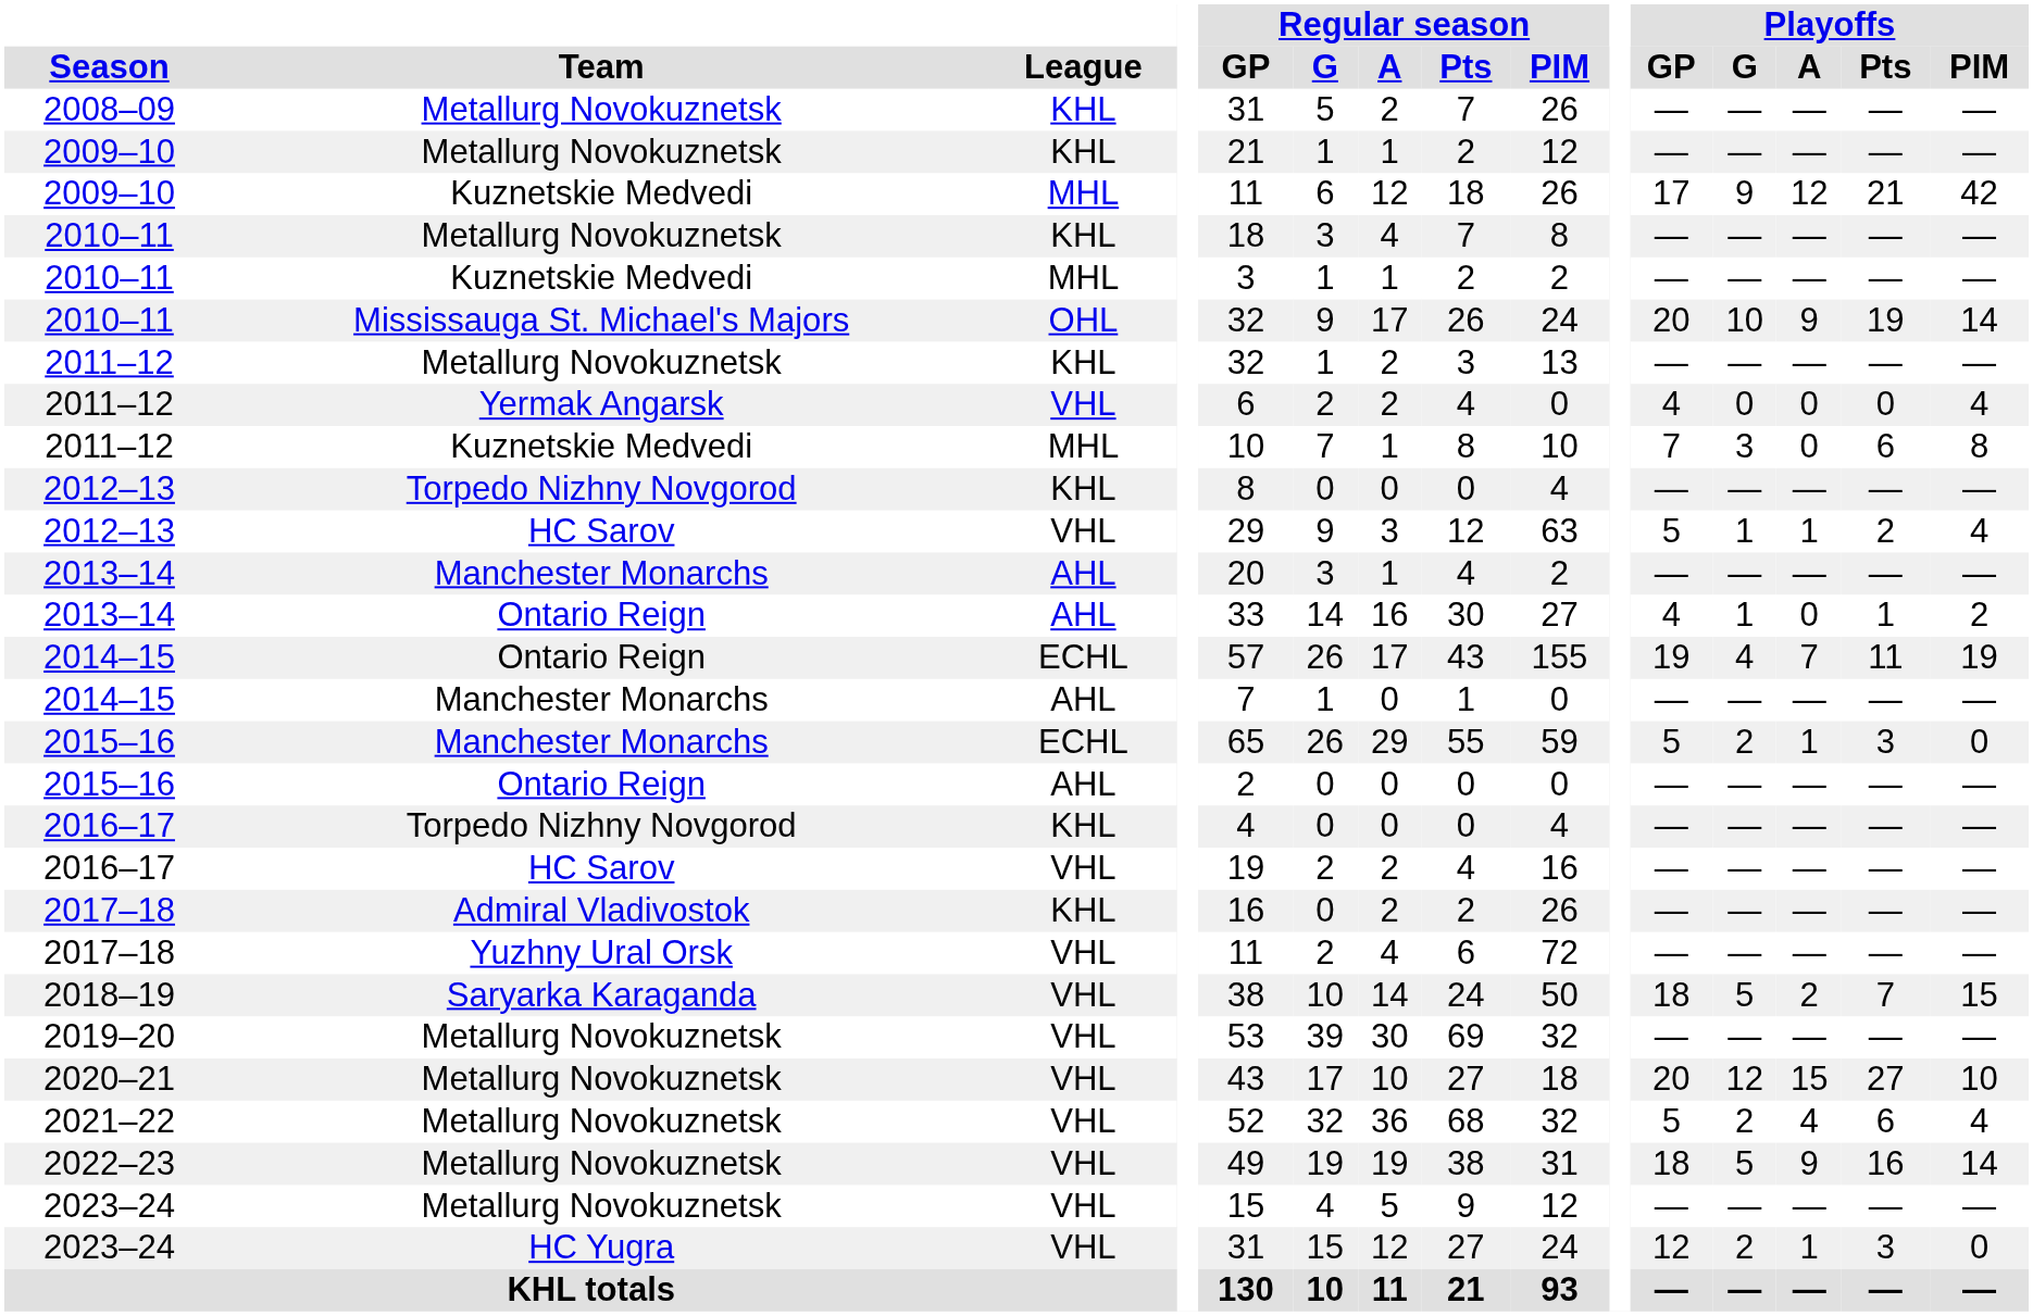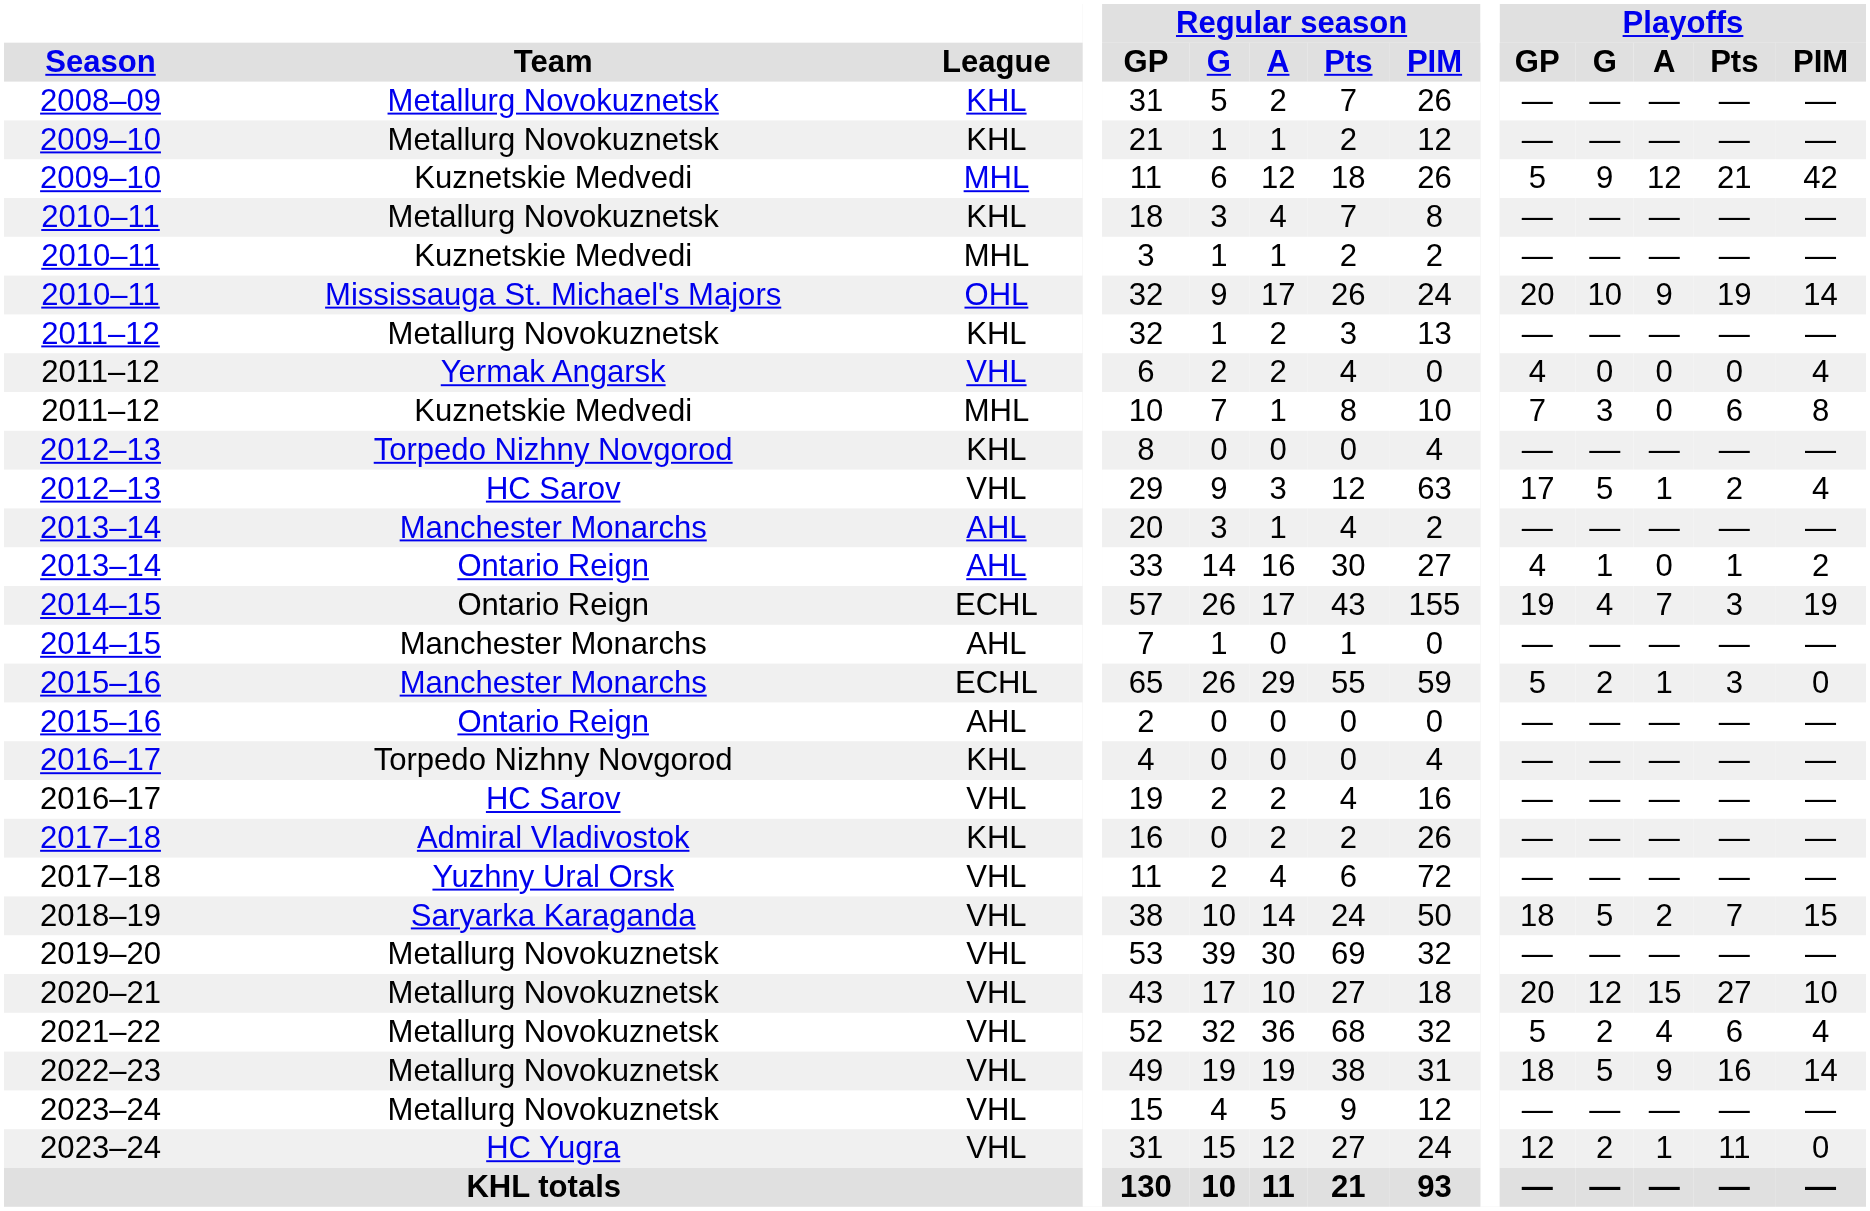 <table border="0" cellpadding="1" cellspacing="0" style="text-align:center; width:60em">
 <tr bgcolor="#e0e0e0">
 <th colspan="3" bgcolor="#ffffff"> </th>
 <th rowspan="100" bgcolor="#ffffff"> </th>
 <th colspan="5"><a href='#'>Regular season</a></th>
 <th rowspan="100" bgcolor="#ffffff"> </th>
 <th colspan="5"><a href='#'>Playoffs</a></th>
 </tr>
 <tr bgcolor="#e0e0e0">
 <th><a href='#'>Season</a></th>
 <th>Team</th>
 <th>League</th>
 <th>GP</th>
 <th><a href='#'>G</a></th>
 <th><a href='#'>A</a></th>
 <th><a href='#'>Pts</a></th>
 <th><a href='#'>PIM</a></th>
 <th>GP</th>
 <th>G</th>
 <th>A</th>
 <th>Pts</th>
 <th>PIM</th>
 </tr>
 <tr ALIGN="center">
 <td><a href='#'>2008–09</a></td>
 <td><a href='#'>Metallurg Novokuznetsk</a></td>
 <td><a href='#'>KHL</a></td>
 <td>31</td>
 <td>5</td>
 <td>2</td>
 <td>7</td>
 <td>26</td>
 <td>—</td>
 <td>—</td>
 <td>—</td>
 <td>—</td>
 <td>—</td>
 </tr>
 <tr ALIGN="center" bgcolor="#f0f0f0">
 <td><a href='#'>2009–10</a></td>
 <td>Metallurg Novokuznetsk</td>
 <td>KHL</td>
 <td>21</td>
 <td>1</td>
 <td>1</td>
 <td>2</td>
 <td>12</td>
 <td>—</td>
 <td>—</td>
 <td>—</td>
 <td>—</td>
 <td>—</td>
 </tr>
 <tr ALIGN="center">
 <td><a href='#'>2009–10</a></td>
 <td>Kuznetskie Medvedi</td>
 <td><a href='#'>MHL</a></td>
 <td>11</td>
 <td>6</td>
 <td>12</td>
 <td>18</td>
 <td>26</td>
-<td>17</td>
+<td>5</td>
 <td>9</td>
 <td>12</td>
 <td>21</td>
 <td>42</td>
 </tr>
 <tr ALIGN="center" bgcolor="#f0f0f0">
 <td><a href='#'>2010–11</a></td>
 <td>Metallurg Novokuznetsk</td>
 <td>KHL</td>
 <td>18</td>
 <td>3</td>
 <td>4</td>
 <td>7</td>
 <td>8</td>
 <td>—</td>
 <td>—</td>
 <td>—</td>
 <td>—</td>
 <td>—</td>
 </tr>
 <tr ALIGN="center">
 <td><a href='#'>2010–11</a></td>
 <td>Kuznetskie Medvedi</td>
 <td>MHL</td>
 <td>3</td>
 <td>1</td>
 <td>1</td>
 <td>2</td>
 <td>2</td>
 <td>—</td>
 <td>—</td>
 <td>—</td>
 <td>—</td>
 <td>—</td>
 </tr>
 <tr ALIGN="center" bgcolor="#f0f0f0">
 <td><a href='#'>2010–11</a></td>
 <td><a href='#'>Mississauga St. Michael's Majors</a></td>
 <td><a href='#'>OHL</a></td>
 <td>32</td>
 <td>9</td>
 <td>17</td>
 <td>26</td>
 <td>24</td>
 <td>20</td>
 <td>10</td>
 <td>9</td>
 <td>19</td>
 <td>14</td>
 </tr>
 <tr ALIGN="center">
 <td><a href='#'>2011–12</a></td>
 <td>Metallurg Novokuznetsk</td>
 <td>KHL</td>
 <td>32</td>
 <td>1</td>
 <td>2</td>
 <td>3</td>
 <td>13</td>
 <td>—</td>
 <td>—</td>
 <td>—</td>
 <td>—</td>
 <td>—</td>
 </tr>
 <tr ALIGN="center" bgcolor="#f0f0f0">
 <td>2011–12</td>
 <td><a href='#'>Yermak Angarsk</a></td>
 <td><a href='#'>VHL</a></td>
 <td>6</td>
 <td>2</td>
 <td>2</td>
 <td>4</td>
 <td>0</td>
 <td>4</td>
 <td>0</td>
 <td>0</td>
 <td>0</td>
 <td>4</td>
 </tr>
 <tr ALIGN="center">
 <td>2011–12</td>
 <td>Kuznetskie Medvedi</td>
 <td>MHL</td>
 <td>10</td>
 <td>7</td>
 <td>1</td>
 <td>8</td>
 <td>10</td>
 <td>7</td>
 <td>3</td>
 <td>0</td>
 <td>6</td>
 <td>8</td>
 </tr>
 <tr ALIGN="center" bgcolor="#f0f0f0">
 <td><a href='#'>2012–13</a></td>
 <td><a href='#'>Torpedo Nizhny Novgorod</a></td>
 <td>KHL</td>
 <td>8</td>
 <td>0</td>
 <td>0</td>
 <td>0</td>
 <td>4</td>
 <td>—</td>
 <td>—</td>
 <td>—</td>
 <td>—</td>
 <td>—</td>
 </tr>
 <tr ALIGN="center">
 <td><a href='#'>2012–13</a></td>
 <td><a href='#'>HC Sarov</a></td>
 <td>VHL</td>
 <td>29</td>
 <td>9</td>
 <td>3</td>
 <td>12</td>
 <td>63</td>
+<td>17</td>
 <td>5</td>
-<td>1</td>
 <td>1</td>
 <td>2</td>
 <td>4</td>
 </tr>
 <tr ALIGN="center" bgcolor="#f0f0f0">
 <td><a href='#'>2013–14</a></td>
 <td><a href='#'>Manchester Monarchs</a></td>
 <td><a href='#'>AHL</a></td>
 <td>20</td>
 <td>3</td>
 <td>1</td>
 <td>4</td>
 <td>2</td>
 <td>—</td>
 <td>—</td>
 <td>—</td>
 <td>—</td>
 <td>—</td>
 </tr>
 <tr ALIGN="center">
 <td><a href='#'>2013–14</a></td>
 <td><a href='#'>Ontario Reign</a></td>
 <td><a href='#'>AHL</a></td>
 <td>33</td>
 <td>14</td>
 <td>16</td>
 <td>30</td>
 <td>27</td>
 <td>4</td>
 <td>1</td>
 <td>0</td>
 <td>1</td>
 <td>2</td>
 </tr>
 <tr ALIGN="center" bgcolor="#f0f0f0">
 <td><a href='#'>2014–15</a></td>
 <td>Ontario Reign</td>
 <td>ECHL</td>
 <td>57</td>
 <td>26</td>
 <td>17</td>
 <td>43</td>
 <td>155</td>
 <td>19</td>
 <td>4</td>
 <td>7</td>
-<td>11</td>
+<td>3</td>
 <td>19</td>
 </tr>
 <tr ALIGN="center">
 <td><a href='#'>2014–15</a></td>
 <td>Manchester Monarchs</td>
 <td>AHL</td>
 <td>7</td>
 <td>1</td>
 <td>0</td>
 <td>1</td>
 <td>0</td>
 <td>—</td>
 <td>—</td>
 <td>—</td>
 <td>—</td>
 <td>—</td>
 </tr>
 <tr ALIGN="center" bgcolor="#f0f0f0">
 <td><a href='#'>2015–16</a></td>
 <td><a href='#'>Manchester Monarchs</a></td>
 <td>ECHL</td>
 <td>65</td>
 <td>26</td>
 <td>29</td>
 <td>55</td>
 <td>59</td>
 <td>5</td>
 <td>2</td>
 <td>1</td>
 <td>3</td>
 <td>0</td>
 </tr>
 <tr ALIGN="center">
 <td><a href='#'>2015–16</a></td>
 <td><a href='#'>Ontario Reign</a></td>
 <td>AHL</td>
 <td>2</td>
 <td>0</td>
 <td>0</td>
 <td>0</td>
 <td>0</td>
 <td>—</td>
 <td>—</td>
 <td>—</td>
 <td>—</td>
 <td>—</td>
 </tr>
 <tr bgcolor="#f0f0f0">
 <td><a href='#'>2016–17</a></td>
 <td>Torpedo Nizhny Novgorod</td>
 <td>KHL</td>
 <td>4</td>
 <td>0</td>
 <td>0</td>
 <td>0</td>
 <td>4</td>
 <td>—</td>
 <td>—</td>
 <td>—</td>
 <td>—</td>
 <td>—</td>
 </tr>
 <tr ALIGN="center">
 <td>2016–17</td>
 <td><a href='#'>HC Sarov</a></td>
 <td>VHL</td>
 <td>19</td>
 <td>2</td>
 <td>2</td>
 <td>4</td>
 <td>16</td>
 <td>—</td>
 <td>—</td>
 <td>—</td>
 <td>—</td>
 <td>—</td>
 </tr>
 <tr bgcolor="#f0f0f0">
 <td><a href='#'>2017–18</a></td>
 <td><a href='#'>Admiral Vladivostok</a></td>
 <td>KHL</td>
 <td>16</td>
 <td>0</td>
 <td>2</td>
 <td>2</td>
 <td>26</td>
 <td>—</td>
 <td>—</td>
 <td>—</td>
 <td>—</td>
 <td>—</td>
 </tr>
 <tr ALIGN="center">
 <td>2017–18</td>
 <td><a href='#'>Yuzhny Ural Orsk</a></td>
 <td>VHL</td>
 <td>11</td>
 <td>2</td>
 <td>4</td>
 <td>6</td>
 <td>72</td>
 <td>—</td>
 <td>—</td>
 <td>—</td>
 <td>—</td>
 <td>—</td>
 </tr>
 <tr ALIGN="center" bgcolor="#f0f0f0">
 <td>2018–19</td>
 <td><a href='#'>Saryarka Karaganda</a></td>
 <td>VHL</td>
 <td>38</td>
 <td>10</td>
 <td>14</td>
 <td>24</td>
 <td>50</td>
 <td>18</td>
 <td>5</td>
 <td>2</td>
 <td>7</td>
 <td>15</td>
 </tr>
 <tr ALIGN="center">
 <td>2019–20</td>
 <td>Metallurg Novokuznetsk</td>
 <td>VHL</td>
 <td>53</td>
 <td>39</td>
 <td>30</td>
 <td>69</td>
 <td>32</td>
 <td>—</td>
 <td>—</td>
 <td>—</td>
 <td>—</td>
 <td>—</td>
 </tr>
 <tr ALIGN="center" bgcolor="#f0f0f0">
 <td>2020–21</td>
 <td>Metallurg Novokuznetsk</td>
 <td>VHL</td>
 <td>43</td>
 <td>17</td>
 <td>10</td>
 <td>27</td>
 <td>18</td>
 <td>20</td>
 <td>12</td>
 <td>15</td>
 <td>27</td>
 <td>10</td>
 </tr>
 <tr ALIGN="center">
 <td>2021–22</td>
 <td>Metallurg Novokuznetsk</td>
 <td>VHL</td>
 <td>52</td>
 <td>32</td>
 <td>36</td>
 <td>68</td>
 <td>32</td>
 <td>5</td>
 <td>2</td>
 <td>4</td>
 <td>6</td>
 <td>4</td>
 </tr>
 <tr ALIGN="center" bgcolor="#f0f0f0">
 <td>2022–23</td>
 <td>Metallurg Novokuznetsk</td>
 <td>VHL</td>
 <td>49</td>
 <td>19</td>
 <td>19</td>
 <td>38</td>
 <td>31</td>
 <td>18</td>
 <td>5</td>
 <td>9</td>
 <td>16</td>
 <td>14</td>
 </tr>
 <tr ALIGN="center">
 <td>2023–24</td>
 <td>Metallurg Novokuznetsk</td>
 <td>VHL</td>
 <td>15</td>
 <td>4</td>
 <td>5</td>
 <td>9</td>
 <td>12</td>
 <td>—</td>
 <td>—</td>
 <td>—</td>
 <td>—</td>
 <td>—</td>
 </tr>
 <tr ALIGN="center" bgcolor="#f0f0f0">
 <td>2023–24</td>
 <td><a href='#'>HC Yugra</a></td>
 <td>VHL</td>
 <td>31</td>
 <td>15</td>
 <td>12</td>
 <td>27</td>
 <td>24</td>
 <td>12</td>
 <td>2</td>
 <td>1</td>
-<td>3</td>
+<td>11</td>
 <td>0</td>
 </tr>
 <tr bgcolor="#e0e0e0">
 <th colspan="3">KHL totals</th>
 <th>130</th>
 <th>10</th>
 <th>11</th>
 <th>21</th>
 <th>93</th>
 <th>—</th>
 <th>—</th>
 <th>—</th>
 <th>—</th>
 <th>—</th>
 </tr>
 </table>
